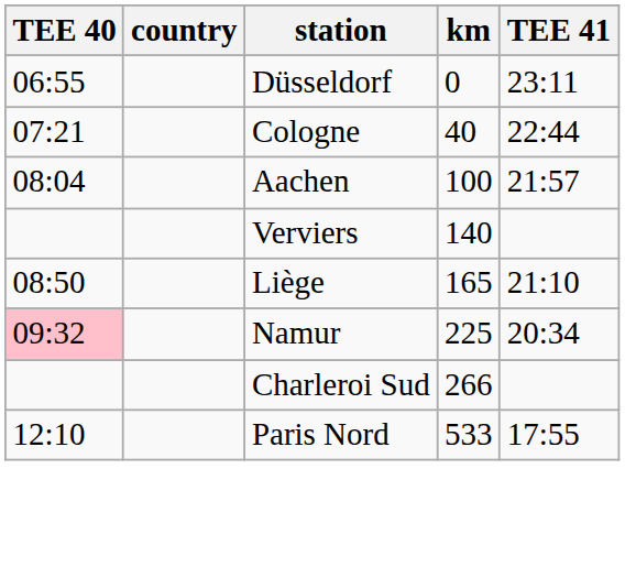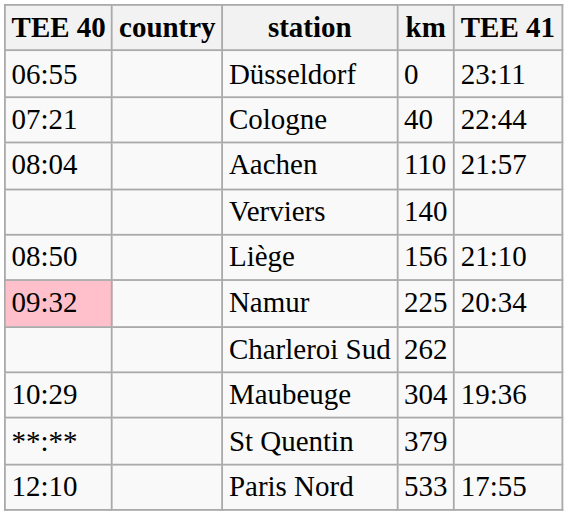 <table class="wikitable">
 <tr>
 <th>TEE 40</th>
 <th>country</th>
 <th>station</th>
 <th>km</th>
 <th>TEE 41</th>
 </tr>
 <tr>
 <td>06:55</td>
 <td></td>
 <td>Düsseldorf</td>
 <td>0</td>
 <td>23:11</td>
 </tr>
 <tr>
 <td>07:21</td>
 <td></td>
 <td>Cologne</td>
 <td>40</td>
 <td>22:44</td>
 </tr>
 <tr>
 <td>08:04</td>
 <td></td>
 <td>Aachen</td>
-<td>100</td>
+<td>110</td>
 <td>21:57</td>
 </tr>
 <tr>
 <td></td>
 <td></td>
 <td>Verviers</td>
 <td>140</td>
 <td></td>
 </tr>
 <tr>
 <td>08:50</td>
 <td></td>
 <td>Liège</td>
-<td>165</td>
+<td>156</td>
 <td>21:10</td>
 </tr>
 <tr>
 <td style="background: pink;">09:32</td>
 <td></td>
 <td>Namur</td>
 <td>225</td>
 <td>20:34</td>
 </tr>
 <tr>
 <td></td>
 <td></td>
 <td>Charleroi Sud</td>
-<td>266</td>
+<td>262</td>
+<td></td>
+</tr>
+<tr>
+<td>10:29</td>
+<td></td>
+<td>Maubeuge</td>
+<td>304</td>
+<td>19:36</td>
+</tr>
+<tr>
+<td>**:**</td>
+<td></td>
+<td>St Quentin</td>
+<td>379</td>
 <td></td>
 </tr>
 <tr>
 <td>12:10</td>
 <td></td>
 <td>Paris Nord</td>
 <td>533</td>
 <td>17:55</td>
 </tr>
 </table>
